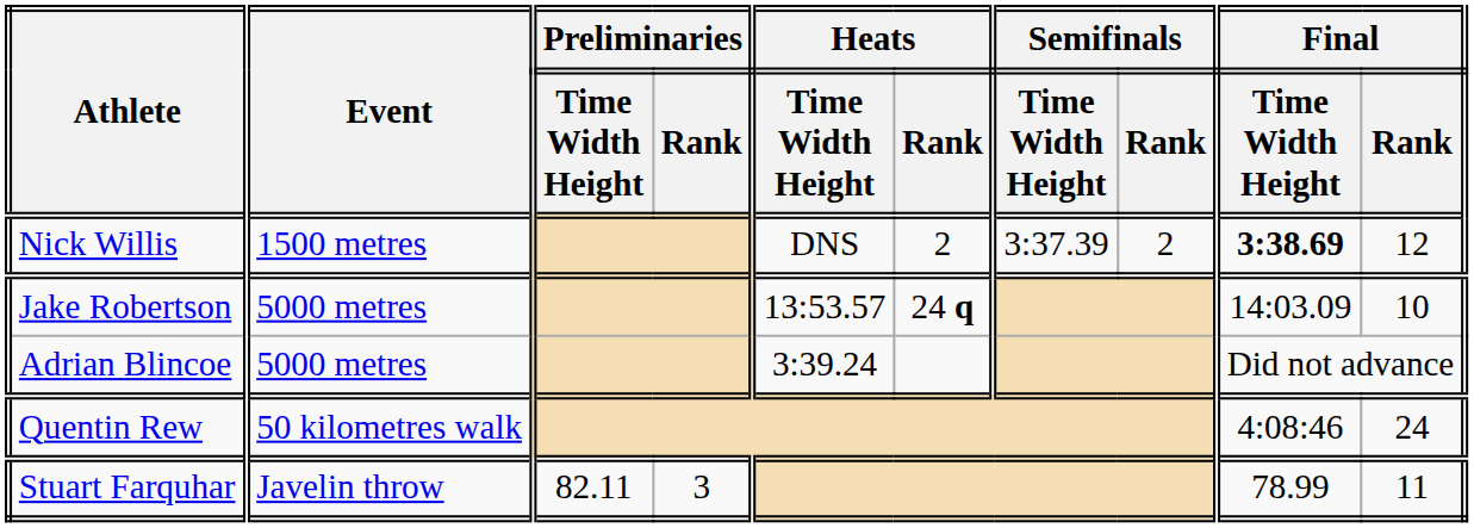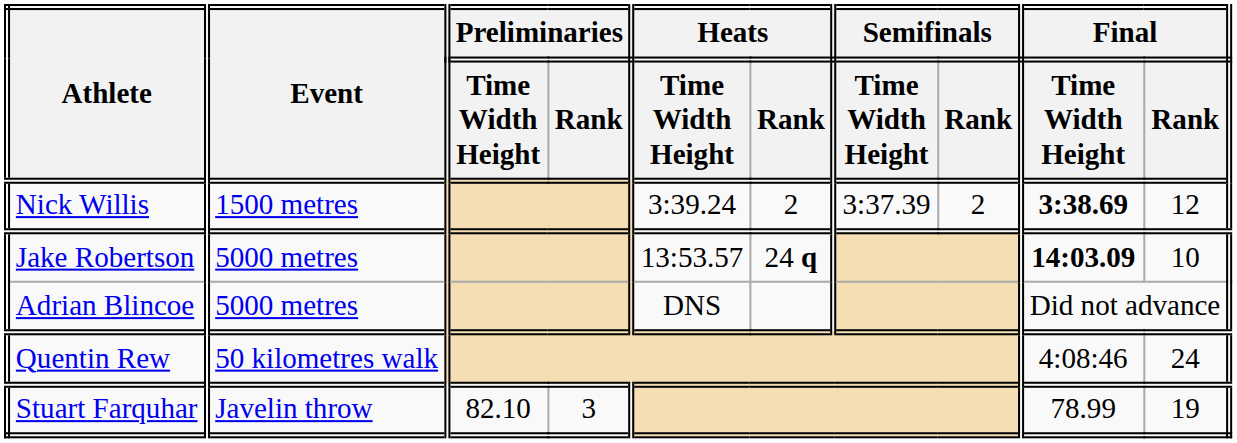 <table class=wikitable style="font-size:90%; border: double;">
 <tr>
 <th rowspan="2" style="border-right:double">Athlete</th>
 <th rowspan="2" style="border-right:double">Event</th>
 <th colspan="2" style="border-right:double; border-bottom:double;">Preliminaries</th>
 <th colspan="2" style="border-right:double; border-bottom:double;">Heats</th>
 <th colspan="2" style="border-right:double; border-bottom:double;">Semifinals</th>
 <th colspan="2" style="border-right:double; border-bottom:double;">Final</th>
 </tr>
 <tr>
 <th>Time<br>Width<br>Height</th>
 <th style="border-right:double">Rank</th>
 <th>Time<br>Width<br>Height</th>
 <th style="border-right:double">Rank</th>
 <th>Time<br>Width<br>Height</th>
 <th style="border-right:double">Rank</th>
 <th>Time<br>Width<br>Height</th>
 <th style="border-right:double">Rank</th>
 </tr>
 <tr style="border-top: double;">
 <td style="border-right:double"><a href='#'>Nick Willis</a></td>
 <td style="border-right:double"><a href='#'>1500 metres</a></td>
 <td style="border-right:double" colspan= 2 bgcolor="wheat"></td>
-<td align=center>DNS</td>
+<td align=center>3:39.24</td>
 <td align=center style="border-right:double">2</td>
 <td align=center>3:37.39</td>
 <td align=center style="border-right:double">2</td>
 <td align=center><strong>3:38.69</strong></td>
 <td align=center>12</td>
 </tr>
 <tr style="border-top: double;">
 <td style="border-right:double"><a href='#'>Jake Robertson</a></td>
 <td style="border-right:double"><a href='#'>5000 metres</a></td>
 <td style="border-right:double" colspan= 2 bgcolor="wheat"></td>
 <td align=center>13:53.57</td>
 <td align=center style="border-right:double">24 <strong>q</strong></td>
 <td style="border-right:double" colspan= 2 bgcolor="wheat"></td>
-<td align=center>14:03.09</td>
+<td align=center><strong>14:03.09</strong></td>
 <td align=center>10</td>
 </tr>
 <tr>
 <td style="border-right:double"><a href='#'>Adrian Blincoe</a></td>
 <td style="border-right:double"><a href='#'>5000 metres</a></td>
 <td style="border-right:double" colspan= 2 bgcolor="wheat"></td>
-<td align=center>3:39.24</td>
+<td align=center>DNS</td>
 <td align=center style="border-right:double"></td>
 <td style="border-right:double" colspan= 2 bgcolor="wheat"></td>
 <td colspan="2" align=center>Did not advance</td>
 </tr>
 <tr style="border-top: double;">
 <td style="border-right:double"><a href='#'>Quentin Rew</a></td>
 <td style="border-right:double"><a href='#'>50 kilometres walk</a></td>
 <td style="border-right:double" colspan= 6 bgcolor="wheat"></td>
 <td align=center>4:08:46</td>
 <td align=center>24</td>
 </tr>
 <tr style="border-top: double;">
 <td style="border-right:double"><a href='#'>Stuart Farquhar</a></td>
 <td style="border-right:double"><a href='#'>Javelin throw</a></td>
-<td align=center>82.11</td>
+<td align=center>82.10</td>
 <td align=center style="border-right:double">3</td>
 <td style="border-right:double" colspan= 4 bgcolor="wheat"></td>
 <td align=center>78.99</td>
-<td align=center>11</td>
+<td align=center>19</td>
 </tr>
 </table>
